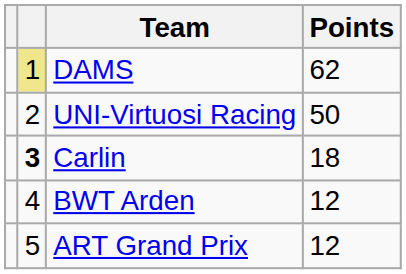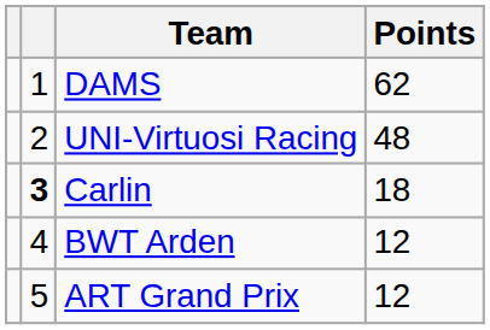 <table class="wikitable" style="font-size: 85%;">
 <tr>
 <th></th>
 <th></th>
 <th>Team</th>
 <th>Points</th>
 </tr>
 <tr>
 <td align="left"></td>
-<td align="center" style="background: khaki;">1</td>
+<td align="center">1</td>
 <td> <a href='#'>DAMS</a></td>
 <td>62</td>
 </tr>
 <tr>
 <td align="left"></td>
 <td align="center">2</td>
 <td> <a href='#'>UNI-Virtuosi Racing</a></td>
-<td>50</td>
+<td>48</td>
 </tr>
 <tr>
 <td align="left"></td>
 <td align="center"><strong>3</strong></td>
 <td> <a href='#'>Carlin</a></td>
 <td>18</td>
 </tr>
 <tr>
 <td align="left"></td>
 <td align="center">4</td>
 <td> <a href='#'>BWT Arden</a></td>
 <td>12</td>
 </tr>
 <tr>
 <td align="left"></td>
 <td align="center">5</td>
 <td> <a href='#'>ART Grand Prix</a></td>
 <td>12</td>
 </tr>
 </table>
